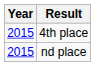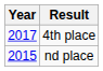 <table class="wikitable"  style="text-align:center;">
 <tr style="background:#cccccc;">
 <th>Year</th>
 <th>Result</th>
 </tr>
 <tr>
-<td> <a href='#'>2015</a></td>
+<td> <a href='#'>2017</a></td>
 <td>4th place</td>
 </tr>
 <tr>
 <td> <a href='#'>2015</a></td>
 <td>nd place</td>
 </tr>
 </table>
